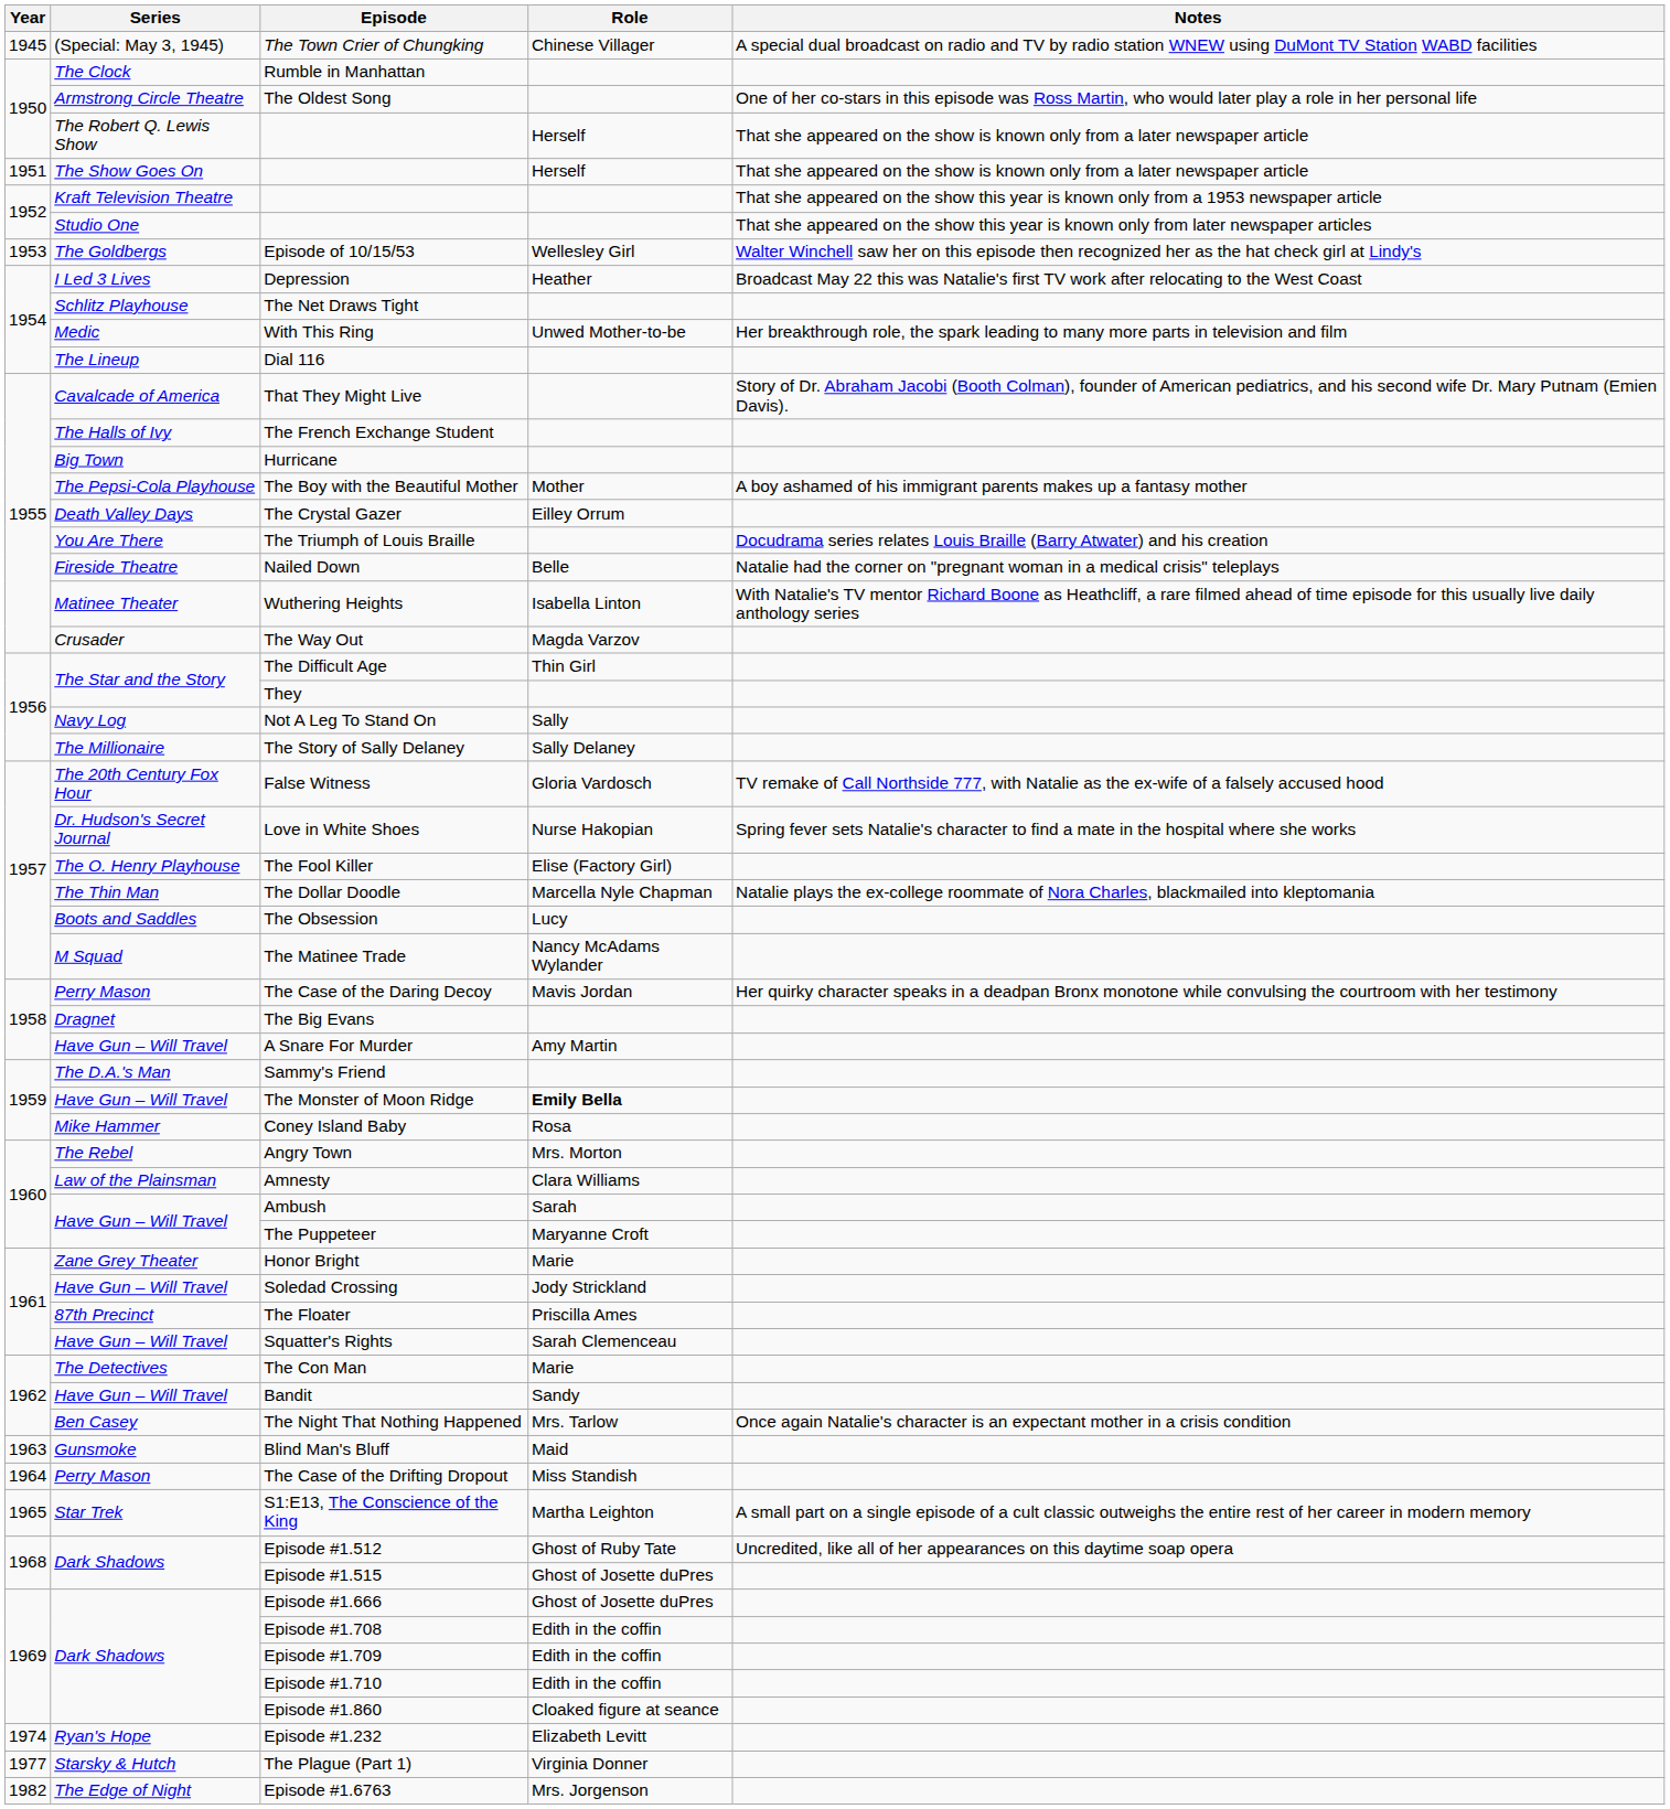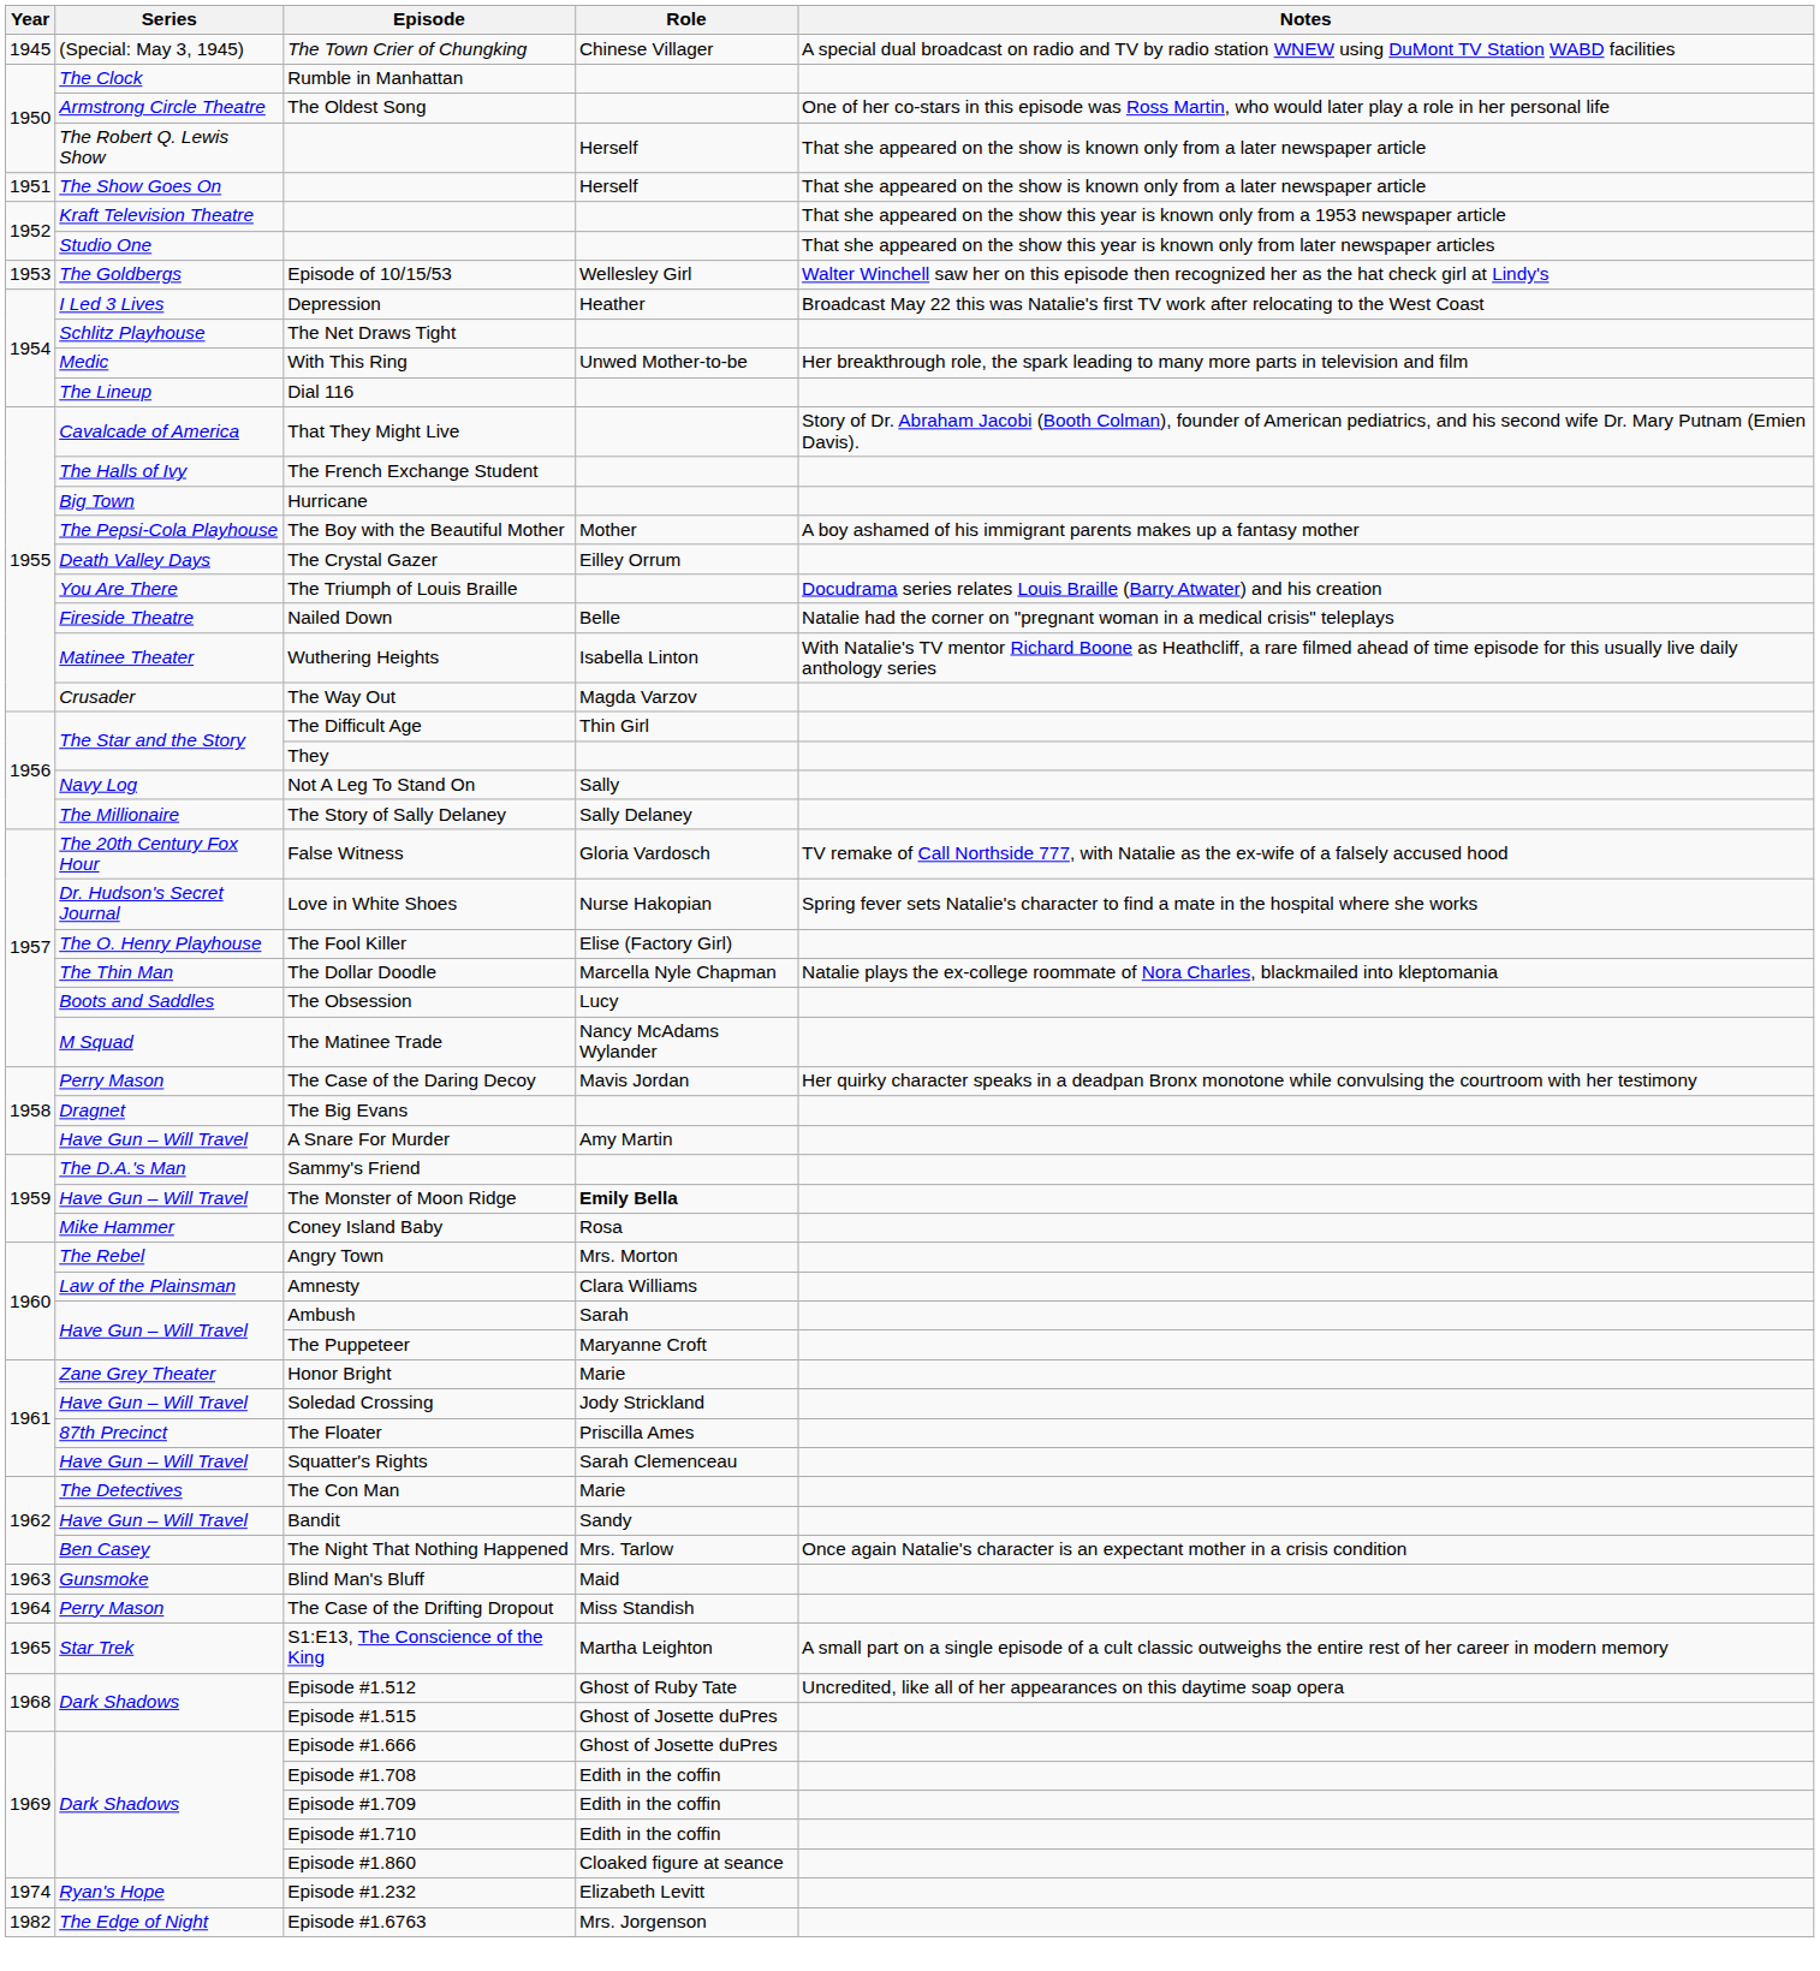 <table class="wikitable sortable plainrowheaders">
 <tr>
 <th scope="col">Year</th>
 <th scope="col">Series</th>
 <th scope="col">Episode</th>
 <th scope="col">Role</th>
 <th scope="col">Notes</th>
 </tr>
 <tr>
 <td>1945</td>
 <td>(Special: May 3, 1945)</td>
 <td><em>The Town Crier of Chungking</em></td>
 <td>Chinese Villager</td>
 <td>A special dual broadcast on radio and TV by radio station <a href='#'>WNEW</a> using <a href='#'>DuMont TV Station</a> <a href='#'>WABD</a> facilities</td>
 </tr>
 <tr>
 <td rowspan=3>1950</td>
 <td><em><a href='#'>The Clock</a></em></td>
 <td>Rumble in Manhattan</td>
 <td></td>
 <td></td>
 </tr>
 <tr>
 <td><em><a href='#'>Armstrong Circle Theatre</a></em></td>
 <td>The Oldest Song</td>
 <td></td>
 <td>One of her co-stars in this episode was <a href='#'>Ross Martin</a>, who would later play a role in her personal life</td>
 </tr>
 <tr>
 <td><em>The Robert Q. Lewis Show</em></td>
 <td></td>
 <td>Herself</td>
 <td>That she appeared on the show is known only from a later newspaper article</td>
 </tr>
 <tr>
 <td>1951</td>
 <td><em><a href='#'>The Show Goes On</a></em></td>
 <td></td>
 <td>Herself</td>
 <td>That she appeared on the show is known only from a later newspaper article</td>
 </tr>
 <tr>
 <td rowspan=2>1952</td>
 <td><em><a href='#'>Kraft Television Theatre</a></em></td>
 <td></td>
 <td></td>
 <td>That she appeared on the show this year is known only from a 1953 newspaper article</td>
 </tr>
 <tr>
 <td><em><a href='#'>Studio One</a></em></td>
 <td></td>
 <td></td>
 <td>That she appeared on the show this year is known only from later newspaper articles</td>
 </tr>
 <tr>
 <td>1953</td>
 <td><em><a href='#'>The Goldbergs</a></em></td>
 <td>Episode of 10/15/53</td>
 <td>Wellesley Girl</td>
 <td><a href='#'>Walter Winchell</a> saw her on this episode then recognized her as the hat check girl at <a href='#'>Lindy's</a></td>
 </tr>
 <tr>
 <td rowspan=4>1954</td>
 <td><em><a href='#'>I Led 3 Lives</a></em></td>
 <td>Depression</td>
 <td>Heather</td>
 <td>Broadcast May 22 this was Natalie's first TV work after relocating to the West Coast</td>
 </tr>
 <tr>
 <td><em><a href='#'>Schlitz Playhouse</a></em></td>
 <td>The Net Draws Tight</td>
 <td></td>
 <td></td>
 </tr>
 <tr>
 <td><em><a href='#'>Medic</a></em></td>
 <td>With This Ring</td>
 <td>Unwed Mother-to-be</td>
 <td>Her breakthrough role, the spark leading to many more parts in television and film</td>
 </tr>
 <tr>
 <td><em><a href='#'>The Lineup</a></em></td>
 <td>Dial 116</td>
 <td></td>
 <td></td>
 </tr>
 <tr>
 <td rowspan=9>1955</td>
 <td><em><a href='#'>Cavalcade of America</a></em></td>
 <td>That They Might Live</td>
 <td></td>
 <td>Story of Dr. <a href='#'>Abraham Jacobi</a> (<a href='#'>Booth Colman</a>), founder of American pediatrics, and his second wife Dr. Mary Putnam (Emien Davis).</td>
 </tr>
 <tr>
 <td><em><a href='#'>The Halls of Ivy</a></em></td>
 <td>The French Exchange Student</td>
 <td></td>
 <td></td>
 </tr>
 <tr>
 <td><em><a href='#'>Big Town</a></em></td>
 <td>Hurricane</td>
 <td></td>
 <td></td>
 </tr>
 <tr>
 <td><em><a href='#'>The Pepsi-Cola Playhouse</a></em></td>
 <td>The Boy with the Beautiful Mother</td>
 <td>Mother</td>
 <td>A boy ashamed of his immigrant parents makes up a fantasy mother</td>
 </tr>
 <tr>
 <td><em><a href='#'>Death Valley Days</a></em></td>
 <td>The Crystal Gazer</td>
 <td>Eilley Orrum</td>
 <td></td>
 </tr>
 <tr>
 <td><em><a href='#'>You Are There</a></em></td>
 <td>The Triumph of Louis Braille</td>
 <td></td>
 <td><a href='#'>Docudrama</a> series relates <a href='#'>Louis Braille</a> (<a href='#'>Barry Atwater</a>) and his creation</td>
 </tr>
 <tr>
 <td><em><a href='#'>Fireside Theatre</a></em></td>
 <td>Nailed Down</td>
 <td>Belle</td>
 <td>Natalie had the corner on "pregnant woman in a medical crisis" teleplays</td>
 </tr>
 <tr>
 <td><em><a href='#'>Matinee Theater</a></em></td>
 <td>Wuthering Heights</td>
 <td>Isabella Linton</td>
 <td>With Natalie's TV mentor <a href='#'>Richard Boone</a> as Heathcliff, a rare filmed ahead of time episode for this usually live daily anthology series</td>
 </tr>
 <tr>
 <td><em>Crusader</em></td>
 <td>The Way Out</td>
 <td>Magda Varzov</td>
 <td></td>
 </tr>
 <tr>
 <td rowspan=4>1956</td>
 <td rowspan=2><em><a href='#'>The Star and the Story</a></em></td>
 <td>The Difficult Age</td>
 <td>Thin Girl</td>
 <td></td>
 </tr>
 <tr>
 <td>They</td>
 <td></td>
 <td></td>
 </tr>
 <tr>
 <td><em><a href='#'>Navy Log</a></em></td>
 <td>Not A Leg To Stand On</td>
 <td>Sally</td>
 <td></td>
 </tr>
 <tr>
 <td><em><a href='#'>The Millionaire</a></em></td>
 <td>The Story of Sally Delaney</td>
 <td>Sally Delaney</td>
 <td></td>
 </tr>
 <tr>
 <td rowspan=6>1957</td>
 <td><em><a href='#'>The 20th Century Fox Hour</a></em></td>
 <td>False Witness</td>
 <td>Gloria Vardosch</td>
 <td>TV remake of <a href='#'>Call Northside 777</a>, with Natalie as the ex-wife of a falsely accused hood</td>
 </tr>
 <tr>
 <td><em><a href='#'>Dr. Hudson's Secret Journal</a></em></td>
 <td>Love in White Shoes</td>
 <td>Nurse Hakopian</td>
 <td>Spring fever sets Natalie's character to find a mate in the hospital where she works</td>
 </tr>
 <tr>
 <td><em><a href='#'>The O. Henry Playhouse</a></em></td>
 <td>The Fool Killer</td>
 <td>Elise (Factory Girl)</td>
 <td></td>
 </tr>
 <tr>
 <td><em><a href='#'>The Thin Man</a></em></td>
 <td>The Dollar Doodle</td>
 <td>Marcella Nyle Chapman</td>
 <td>Natalie plays the ex-college roommate of <a href='#'>Nora Charles</a>, blackmailed into kleptomania</td>
 </tr>
 <tr>
 <td><em><a href='#'>Boots and Saddles</a></em></td>
 <td>The Obsession</td>
 <td>Lucy</td>
 <td></td>
 </tr>
 <tr>
 <td><em><a href='#'>M Squad</a></em></td>
 <td>The Matinee Trade</td>
 <td>Nancy McAdams Wylander</td>
 <td></td>
 </tr>
 <tr>
 <td rowspan=3>1958</td>
 <td><em><a href='#'>Perry Mason</a></em></td>
 <td>The Case of the Daring Decoy</td>
 <td>Mavis Jordan</td>
 <td>Her quirky character speaks in a deadpan Bronx monotone while convulsing the courtroom with her testimony</td>
 </tr>
 <tr>
 <td><em><a href='#'>Dragnet</a></em></td>
 <td>The Big Evans</td>
 <td></td>
 <td></td>
 </tr>
 <tr>
 <td><em><a href='#'>Have Gun – Will Travel</a></em></td>
 <td>A Snare For Murder</td>
 <td>Amy Martin</td>
 <td></td>
 </tr>
 <tr>
 <td rowspan=3>1959</td>
 <td><em><a href='#'>The D.A.'s Man</a></em></td>
 <td>Sammy's Friend</td>
 <td></td>
 <td></td>
 </tr>
 <tr>
 <td><em><a href='#'>Have Gun – Will Travel</a></em></td>
 <td>The Monster of Moon Ridge</td>
 <td><strong>Emily Bella</strong></td>
 <td></td>
 </tr>
 <tr>
 <td><em><a href='#'>Mike Hammer</a></em></td>
 <td>Coney Island Baby</td>
 <td>Rosa</td>
 <td></td>
 </tr>
 <tr>
 <td rowspan=4>1960</td>
 <td><em><a href='#'>The Rebel</a></em></td>
 <td>Angry Town</td>
 <td>Mrs. Morton</td>
 <td></td>
 </tr>
 <tr>
 <td><em><a href='#'>Law of the Plainsman</a></em></td>
 <td>Amnesty</td>
 <td>Clara Williams</td>
 <td></td>
 </tr>
 <tr>
 <td rowspan=2><em><a href='#'>Have Gun – Will Travel</a></em></td>
 <td>Ambush</td>
 <td>Sarah</td>
 <td></td>
 </tr>
 <tr>
 <td>The Puppeteer</td>
 <td>Maryanne Croft</td>
 <td></td>
 </tr>
 <tr>
 <td rowspan=4>1961</td>
 <td><em><a href='#'>Zane Grey Theater</a></em></td>
 <td>Honor Bright</td>
 <td>Marie</td>
 <td></td>
 </tr>
 <tr>
 <td><em><a href='#'>Have Gun – Will Travel</a></em></td>
 <td>Soledad Crossing</td>
 <td>Jody Strickland</td>
 <td></td>
 </tr>
 <tr>
 <td><em><a href='#'>87th Precinct</a></em></td>
 <td>The Floater</td>
 <td>Priscilla Ames</td>
 <td></td>
 </tr>
 <tr>
 <td><em><a href='#'>Have Gun – Will Travel</a></em></td>
 <td>Squatter's Rights</td>
 <td>Sarah Clemenceau</td>
 <td></td>
 </tr>
 <tr>
 <td rowspan=3>1962</td>
 <td><em><a href='#'>The Detectives</a></em></td>
 <td>The Con Man</td>
 <td>Marie</td>
 <td></td>
 </tr>
 <tr>
 <td><em><a href='#'>Have Gun – Will Travel</a></em></td>
 <td>Bandit</td>
 <td>Sandy</td>
 <td></td>
 </tr>
 <tr>
 <td><em><a href='#'>Ben Casey</a></em></td>
 <td>The Night That Nothing Happened</td>
 <td>Mrs. Tarlow</td>
 <td>Once again Natalie's character is an expectant mother in a crisis condition</td>
 </tr>
 <tr>
 <td>1963</td>
 <td><em><a href='#'>Gunsmoke</a></em></td>
 <td>Blind Man's Bluff</td>
 <td>Maid</td>
 <td></td>
 </tr>
 <tr>
 <td>1964</td>
 <td><em><a href='#'>Perry Mason</a></em></td>
 <td>The Case of the Drifting Dropout</td>
 <td>Miss Standish</td>
 <td></td>
 </tr>
 <tr>
 <td>1965</td>
 <td><em><a href='#'>Star Trek</a></em></td>
 <td>S1:E13, <a href='#'>The Conscience of the King</a></td>
 <td>Martha Leighton</td>
 <td>A small part on a single episode of a cult classic outweighs the entire rest of her career in modern memory</td>
 </tr>
 <tr>
 <td rowspan=2>1968</td>
 <td rowspan=2><em><a href='#'>Dark Shadows</a></em></td>
 <td>Episode #1.512</td>
 <td>Ghost of Ruby Tate</td>
 <td>Uncredited, like all of her appearances on this daytime soap opera</td>
 </tr>
 <tr>
 <td>Episode #1.515</td>
 <td>Ghost of Josette duPres</td>
 <td></td>
 </tr>
 <tr>
 <td rowspan=5>1969</td>
 <td rowspan=5><em><a href='#'>Dark Shadows</a></em></td>
 <td>Episode #1.666</td>
 <td>Ghost of Josette duPres</td>
 <td></td>
 </tr>
 <tr>
 <td>Episode #1.708</td>
 <td>Edith in the coffin</td>
 <td></td>
 </tr>
 <tr>
 <td>Episode #1.709</td>
 <td>Edith in the coffin</td>
 <td></td>
 </tr>
 <tr>
 <td>Episode #1.710</td>
 <td>Edith in the coffin</td>
 <td></td>
 </tr>
 <tr>
 <td>Episode #1.860</td>
 <td>Cloaked figure at seance</td>
 <td></td>
 </tr>
 <tr>
 <td>1974</td>
 <td><em><a href='#'>Ryan's Hope</a></em></td>
 <td>Episode #1.232</td>
 <td>Elizabeth Levitt</td>
 <td></td>
 </tr>
 <tr>
-<td>1977</td>
-<td><em><a href='#'>Starsky & Hutch</a></em></td>
-<td>The Plague (Part 1)</td>
-<td>Virginia Donner</td>
-<td></td>
-</tr>
-<tr>
 <td>1982</td>
 <td><em><a href='#'>The Edge of Night</a></em></td>
 <td>Episode #1.6763</td>
 <td>Mrs. Jorgenson</td>
 <td></td>
 </tr>
 </table>
